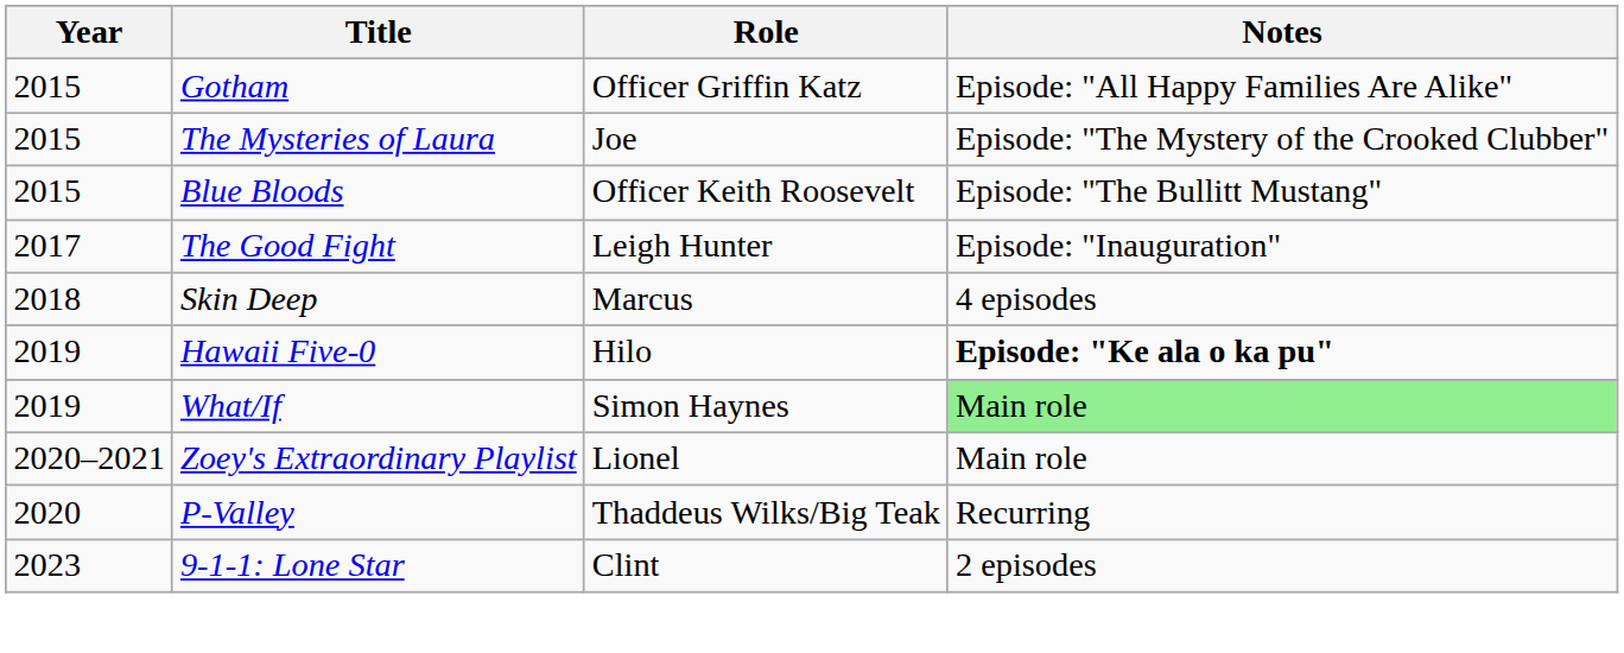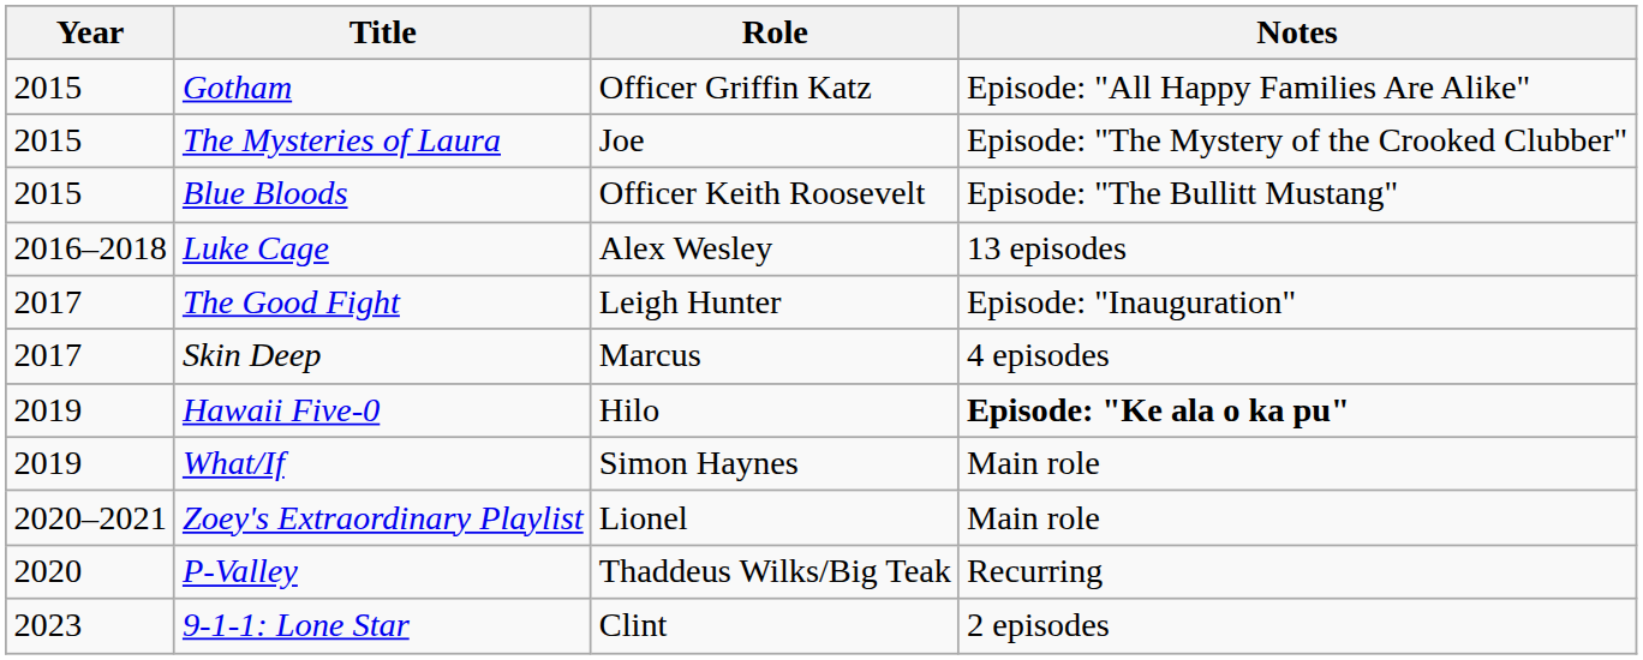 <table class="wikitable sortable">
 <tr>
 <th>Year</th>
 <th>Title</th>
 <th>Role</th>
 <th class="unsortable">Notes</th>
 </tr>
 <tr>
 <td>2015</td>
 <td><em><a href='#'>Gotham</a></em></td>
 <td>Officer Griffin Katz</td>
 <td>Episode: "All Happy Families Are Alike"</td>
 </tr>
 <tr>
 <td>2015</td>
 <td><em><a href='#'>The Mysteries of Laura</a></em></td>
 <td>Joe</td>
 <td>Episode: "The Mystery of the Crooked Clubber"</td>
 </tr>
 <tr>
 <td>2015</td>
 <td><em><a href='#'>Blue Bloods</a></em></td>
 <td>Officer Keith Roosevelt</td>
 <td>Episode: "The Bullitt Mustang"</td>
 </tr>
 <tr>
+<td>2016–2018</td>
+<td><em><a href='#'>Luke Cage</a></em></td>
+<td>Alex Wesley</td>
+<td>13 episodes</td>
+</tr>
+<tr>
 <td>2017</td>
 <td><em><a href='#'>The Good Fight</a></em></td>
 <td>Leigh Hunter</td>
 <td>Episode: "Inauguration"</td>
 </tr>
 <tr>
-<td>2018</td>
+<td>2017</td>
 <td><em>Skin Deep</em></td>
 <td>Marcus</td>
 <td>4 episodes</td>
 </tr>
 <tr>
 <td>2019</td>
 <td><a href='#'><em>Hawaii Five-0</em></a></td>
 <td>Hilo</td>
 <td><strong>Episode: "Ke ala o ka pu"</strong></td>
 </tr>
 <tr>
 <td>2019</td>
 <td><em><a href='#'>What/If</a></em></td>
 <td>Simon Haynes</td>
-<td style="background: lightgreen;">Main role</td>
+<td>Main role</td>
 </tr>
 <tr>
 <td>2020–2021</td>
 <td><em><a href='#'>Zoey's Extraordinary Playlist</a></em></td>
 <td>Lionel</td>
 <td>Main role</td>
 </tr>
 <tr>
 <td>2020</td>
 <td><em><a href='#'>P-Valley</a></em></td>
 <td>Thaddeus Wilks/Big Teak</td>
 <td>Recurring</td>
 </tr>
 <tr>
 <td>2023</td>
 <td><em><a href='#'>9-1-1: Lone Star</a></em></td>
 <td>Clint</td>
 <td>2 episodes</td>
 </tr>
 </table>
